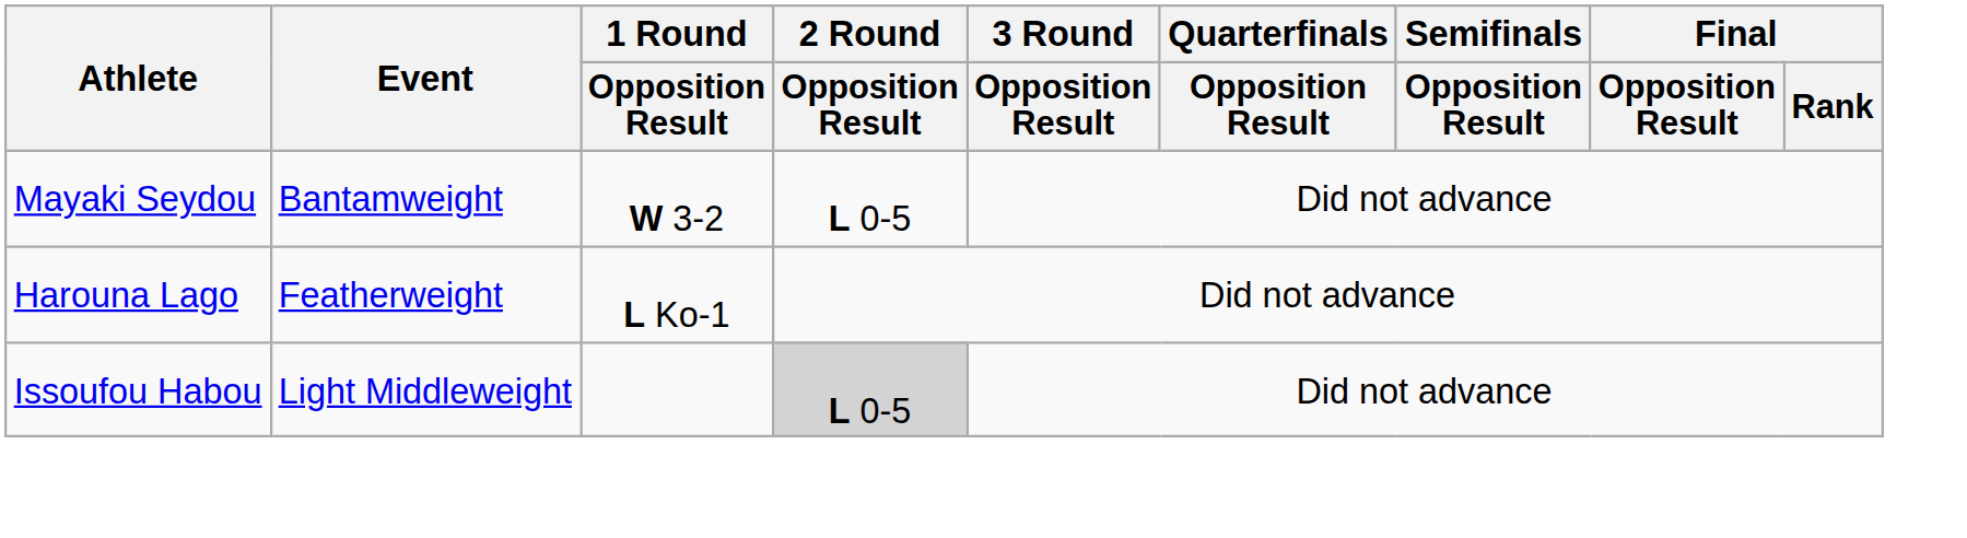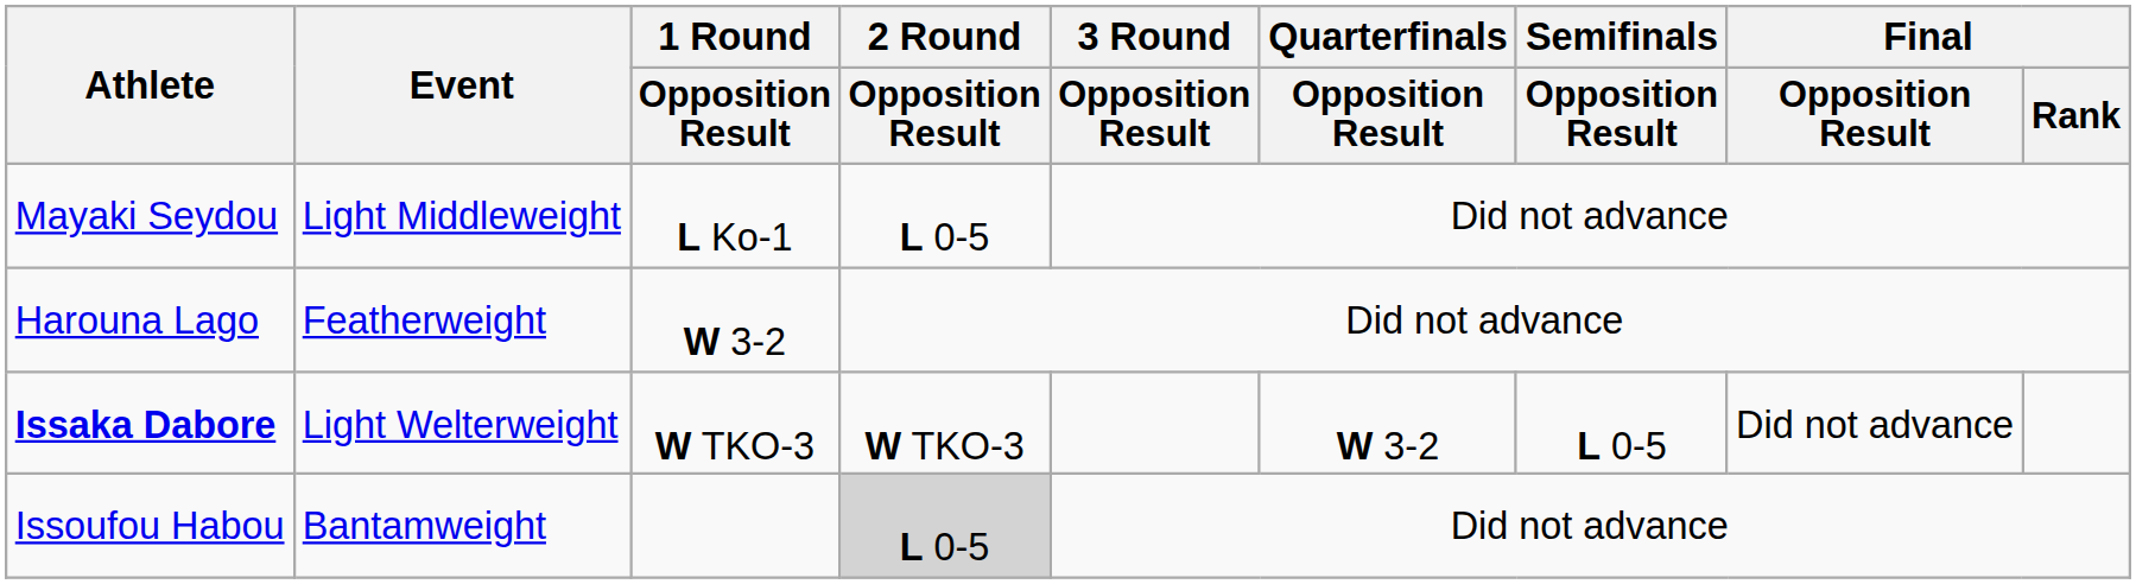 <table class="wikitable" style="font-size:90%">
 <tr>
 <th rowspan="2">Athlete</th>
 <th rowspan="2">Event</th>
 <th>1 Round</th>
 <th>2 Round</th>
 <th>3 Round</th>
 <th>Quarterfinals</th>
 <th>Semifinals</th>
 <th colspan=2>Final</th>
 </tr>
 <tr style="font-size:95%">
 <th>Opposition<br>Result</th>
 <th>Opposition<br>Result</th>
 <th>Opposition<br>Result</th>
 <th>Opposition<br>Result</th>
 <th>Opposition<br>Result</th>
 <th>Opposition<br>Result</th>
 <th>Rank</th>
 </tr>
 <tr align=center>
 <td align=left><a href='#'>Mayaki Seydou</a></td>
-<td align=left><a href='#'>Bantamweight</a></td>
-<td><br><strong>W</strong> 3-2</td>
+<td align=left><a href='#'>Light Middleweight</a></td>
+<td><br><strong>L</strong> Ko-1</td>
 <td><br><strong>L</strong> 0-5</td>
 <td colspan=5>Did not advance</td>
 </tr>
 <tr align=center>
 <td align=left><a href='#'>Harouna Lago</a></td>
 <td align=left><a href='#'>Featherweight</a></td>
-<td><br><strong>L</strong> Ko-1</td>
+<td><br><strong>W</strong> 3-2</td>
 <td colspan=6>Did not advance</td>
 </tr>
 <tr align=center>
+<td align=left><strong><a href='#'>Issaka Dabore</a></strong></td>
+<td align=left><a href='#'>Light Welterweight</a></td>
+<td><br><strong>W</strong> TKO-3</td>
+<td><br><strong>W</strong> TKO-3</td>
+<td></td>
+<td><br><strong>W</strong> 3-2</td>
+<td><br><strong>L</strong> 0-5</td>
+<td>Did not advance</td>
+<td></td>
+</tr>
+<tr align=center>
 <td align=left><a href='#'>Issoufou Habou</a></td>
-<td align=left><a href='#'>Light Middleweight</a></td>
+<td align=left><a href='#'>Bantamweight</a></td>
 <td></td>
 <td style="background: lightgrey;"><br><strong>L</strong> 0-5</td>
 <td colspan=5>Did not advance</td>
 </tr>
 </table>
